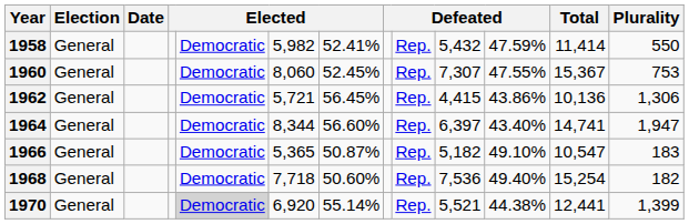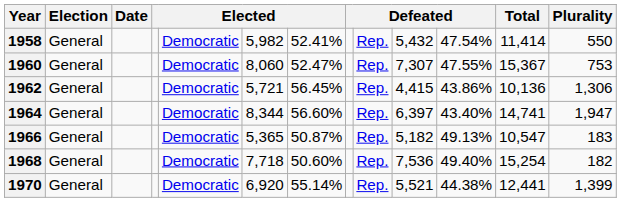 <table class=wikitable>
 <tr>
 <th>Year</th>
 <th>Election</th>
 <th>Date</th>
 <th ! colspan="4">Elected</th>
 <th ! colspan="4">Defeated</th>
 <th>Total</th>
 <th>Plurality</th>
 </tr>
 <tr>
 <th valign="top">1958</th>
 <td valign="top">General</td>
 <td valign="top"></td>
 <td valign="top"></td>
 <td valign="top" ><a href='#'>Democratic</a></td>
 <td valign="top" align="right">5,982</td>
 <td valign="top" align="right">52.41%</td>
 <td valign="top"></td>
 <td><a href='#'>Rep.</a></td>
 <td valign="top" align="right">5,432</td>
-<td valign="top" align="right">47.59%</td>
+<td valign="top" align="right">47.54%</td>
 <td valign="top" align="right">11,414</td>
 <td valign="top" align="right">550</td>
 </tr>
 <tr>
 <th valign="top">1960</th>
 <td valign="top">General</td>
 <td valign="top"></td>
 <td valign="top"></td>
 <td valign="top" ><a href='#'>Democratic</a></td>
 <td valign="top" align="right">8,060</td>
-<td valign="top" align="right">52.45%</td>
+<td valign="top" align="right">52.47%</td>
 <td valign="top"></td>
 <td><a href='#'>Rep.</a></td>
 <td valign="top" align="right">7,307</td>
 <td valign="top" align="right">47.55%</td>
 <td valign="top" align="right">15,367</td>
 <td valign="top" align="right">753</td>
 </tr>
 <tr>
 <th valign="top">1962</th>
 <td valign="top">General</td>
 <td valign="top"></td>
 <td valign="top"></td>
 <td valign="top" ><a href='#'>Democratic</a></td>
 <td valign="top" align="right">5,721</td>
 <td valign="top" align="right">56.45%</td>
 <td valign="top"></td>
 <td><a href='#'>Rep.</a></td>
 <td valign="top" align="right">4,415</td>
 <td valign="top" align="right">43.86%</td>
 <td valign="top" align="right">10,136</td>
 <td valign="top" align="right">1,306</td>
 </tr>
 <tr>
 <th valign="top">1964</th>
 <td valign="top">General</td>
 <td valign="top"></td>
 <td valign="top"></td>
 <td valign="top" ><a href='#'>Democratic</a></td>
 <td valign="top" align="right">8,344</td>
 <td valign="top" align="right">56.60%</td>
 <td valign="top"></td>
 <td><a href='#'>Rep.</a></td>
 <td valign="top" align="right">6,397</td>
 <td valign="top" align="right">43.40%</td>
 <td valign="top" align="right">14,741</td>
 <td valign="top" align="right">1,947</td>
 </tr>
 <tr>
 <th valign="top">1966</th>
 <td valign="top">General</td>
 <td valign="top"></td>
 <td valign="top"></td>
 <td valign="top" ><a href='#'>Democratic</a></td>
 <td valign="top" align="right">5,365</td>
 <td valign="top" align="right">50.87%</td>
 <td valign="top"></td>
 <td><a href='#'>Rep.</a></td>
 <td valign="top" align="right">5,182</td>
-<td valign="top" align="right">49.10%</td>
+<td valign="top" align="right">49.13%</td>
 <td valign="top" align="right">10,547</td>
 <td valign="top" align="right">183</td>
 </tr>
 <tr>
 <th valign="top">1968</th>
 <td valign="top">General</td>
 <td valign="top"></td>
 <td valign="top"></td>
 <td valign="top" ><a href='#'>Democratic</a></td>
 <td valign="top" align="right">7,718</td>
 <td valign="top" align="right">50.60%</td>
 <td valign="top"></td>
 <td><a href='#'>Rep.</a></td>
 <td valign="top" align="right">7,536</td>
 <td valign="top" align="right">49.40%</td>
 <td valign="top" align="right">15,254</td>
 <td valign="top" align="right">182</td>
 </tr>
 <tr>
 <th valign="top">1970</th>
 <td valign="top">General</td>
 <td valign="top"></td>
 <td valign="top"></td>
-<td valign="top"  style="background: lightgrey;"><a href='#'>Democratic</a></td>
+<td valign="top" ><a href='#'>Democratic</a></td>
 <td valign="top" align="right">6,920</td>
 <td valign="top" align="right">55.14%</td>
 <td valign="top"></td>
 <td><a href='#'>Rep.</a></td>
 <td valign="top" align="right">5,521</td>
 <td valign="top" align="right">44.38%</td>
 <td valign="top" align="right">12,441</td>
 <td valign="top" align="right">1,399</td>
 </tr>
 </table>
